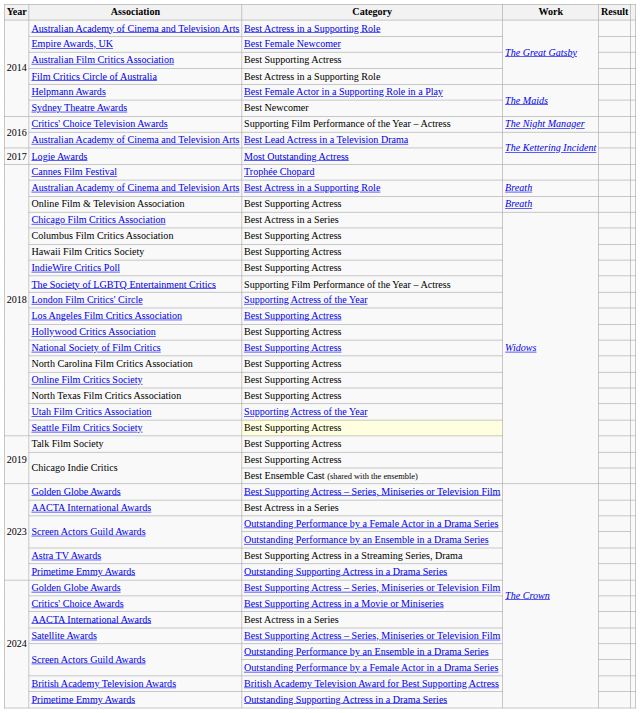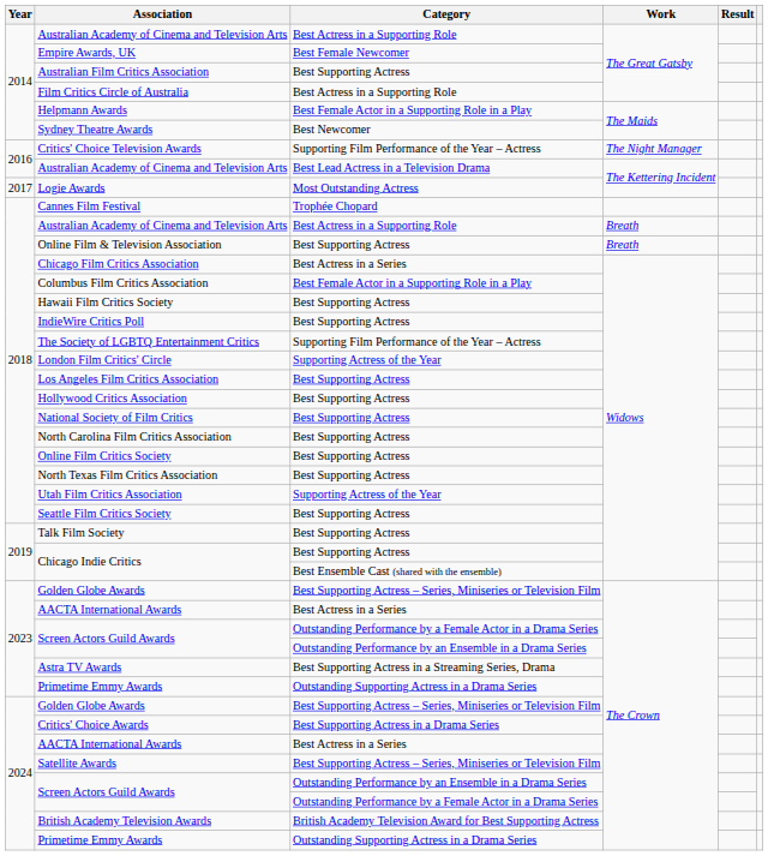 <table class="wikitable sortable">
 <tr>
 <th scope="col">Year</th>
 <th scope="col">Association</th>
 <th scope="col">Category</th>
 <th scope="col">Work</th>
 <th scope="col">Result</th>
 <th class="unsortable" scope="col"></th>
 </tr>
 <tr>
 <td rowspan="6">2014</td>
 <td><a href='#'>Australian Academy of Cinema and Television Arts</a></td>
 <td><a href='#'>Best Actress in a Supporting Role</a></td>
 <td rowspan="4"><em><a href='#'>The Great Gatsby</a></em></td>
 <td></td>
 <td style="text-align:center"></td>
 </tr>
 <tr>
 <td><a href='#'>Empire Awards, UK</a></td>
 <td><a href='#'>Best Female Newcomer</a></td>
 <td></td>
 <td style="text-align:center"></td>
 </tr>
 <tr>
 <td><a href='#'>Australian Film Critics Association</a></td>
 <td>Best Supporting Actress</td>
 <td></td>
 <td></td>
 </tr>
 <tr>
 <td><a href='#'>Film Critics Circle of Australia</a></td>
 <td>Best Actress in a Supporting Role</td>
 <td></td>
 <td></td>
 </tr>
 <tr>
 <td><a href='#'>Helpmann Awards</a></td>
 <td><a href='#'>Best Female Actor in a Supporting Role in a Play</a></td>
 <td rowspan="2"><em><a href='#'>The Maids</a></em></td>
 <td></td>
 <td></td>
 </tr>
 <tr>
 <td><a href='#'>Sydney Theatre Awards</a></td>
 <td>Best Newcomer</td>
 <td></td>
 <td style="text-align:center"></td>
 </tr>
 <tr>
 <td rowspan="2">2016</td>
 <td><a href='#'>Critics' Choice Television Awards</a></td>
 <td>Supporting Film Performance of the Year – Actress</td>
 <td><em><a href='#'>The Night Manager</a></em></td>
 <td></td>
 <td style="text-align:center"></td>
 </tr>
 <tr>
 <td><a href='#'>Australian Academy of Cinema and Television Arts</a></td>
 <td><a href='#'>Best Lead Actress in a Television Drama</a></td>
 <td rowspan="2"><em><a href='#'>The Kettering Incident</a></em></td>
 <td></td>
 <td></td>
 </tr>
 <tr>
 <td>2017</td>
 <td><a href='#'>Logie Awards</a></td>
 <td><a href='#'>Most Outstanding Actress</a></td>
 <td></td>
 <td></td>
 </tr>
 <tr>
 <td rowspan="17">2018</td>
 <td><a href='#'>Cannes Film Festival</a></td>
 <td><a href='#'>Trophée Chopard</a></td>
 <td></td>
 <td></td>
 <td style="text-align:center"></td>
 </tr>
 <tr>
 <td><a href='#'>Australian Academy of Cinema and Television Arts</a></td>
 <td><a href='#'>Best Actress in a Supporting Role</a></td>
 <td><em><a href='#'>Breath</a></em></td>
 <td></td>
 <td></td>
 </tr>
 <tr>
 <td>Online Film & Television Association</td>
 <td>Best Supporting Actress</td>
 <td><em><a href='#'>Breath</a></em></td>
 <td></td>
 <td></td>
 </tr>
 <tr>
 <td><a href='#'>Chicago Film Critics Association</a></td>
 <td>Best Actress in a Series</td>
 <td rowspan="17"><em><a href='#'>Widows</a></em></td>
 <td></td>
 <td></td>
 </tr>
 <tr>
 <td>Columbus Film Critics Association</td>
-<td>Best Supporting Actress</td>
+<td><a href='#'>Best Female Actor in a Supporting Role in a Play</a></td>
 <td></td>
 <td></td>
 </tr>
 <tr>
 <td>Hawaii Film Critics Society</td>
 <td>Best Supporting Actress</td>
 <td></td>
 <td></td>
 </tr>
 <tr>
 <td><a href='#'>IndieWire Critics Poll</a></td>
 <td>Best Supporting Actress</td>
 <td></td>
 <td></td>
 </tr>
 <tr>
 <td><a href='#'>The Society of LGBTQ Entertainment Critics</a></td>
 <td>Supporting Film Performance of the Year – Actress</td>
 <td></td>
 <td></td>
 </tr>
 <tr>
 <td><a href='#'>London Film Critics' Circle</a></td>
 <td><a href='#'>Supporting Actress of the Year</a></td>
 <td></td>
 <td></td>
 </tr>
 <tr>
 <td><a href='#'>Los Angeles Film Critics Association</a></td>
 <td><a href='#'>Best Supporting Actress</a></td>
 <td></td>
 <td></td>
 </tr>
 <tr>
 <td><a href='#'>Hollywood Critics Association</a></td>
 <td>Best Supporting Actress</td>
 <td></td>
 <td></td>
 </tr>
 <tr>
 <td><a href='#'>National Society of Film Critics</a></td>
 <td><a href='#'>Best Supporting Actress</a></td>
 <td></td>
 <td></td>
 </tr>
 <tr>
 <td>North Carolina Film Critics Association</td>
 <td>Best Supporting Actress</td>
 <td></td>
 <td></td>
 </tr>
 <tr>
 <td><a href='#'>Online Film Critics Society</a></td>
 <td>Best Supporting Actress</td>
 <td></td>
 <td></td>
 </tr>
 <tr>
 <td>North Texas Film Critics Association</td>
 <td>Best Supporting Actress</td>
 <td></td>
 <td></td>
 </tr>
 <tr>
 <td><a href='#'>Utah Film Critics Association</a></td>
 <td><a href='#'>Supporting Actress of the Year</a></td>
 <td></td>
 <td></td>
 </tr>
 <tr>
 <td><a href='#'>Seattle Film Critics Society</a></td>
-<td style="background: lightyellow;">Best Supporting Actress</td>
+<td>Best Supporting Actress</td>
 <td></td>
 <td></td>
 </tr>
 <tr>
 <td rowspan="3">2019</td>
 <td>Talk Film Society</td>
 <td>Best Supporting Actress</td>
 <td></td>
 <td></td>
 </tr>
 <tr>
 <td rowspan="2">Chicago Indie Critics</td>
 <td>Best Supporting Actress</td>
 <td></td>
 <td></td>
 </tr>
 <tr>
 <td>Best Ensemble Cast <small>(shared with the ensemble)</small></td>
 <td></td>
 <td></td>
 </tr>
 <tr>
 <td rowspan="6">2023</td>
 <td><a href='#'>Golden Globe Awards</a></td>
 <td><a href='#'>Best Supporting Actress – Series, Miniseries or Television Film</a></td>
 <td rowspan="14"><em><a href='#'>The Crown</a></em></td>
 <td></td>
 <td style="text-align:center"></td>
 </tr>
 <tr>
 <td><a href='#'>AACTA International Awards</a></td>
 <td>Best Actress in a Series</td>
 <td></td>
 <td style="text-align:center"></td>
 </tr>
 <tr>
 <td rowspan="2"><a href='#'>Screen Actors Guild Awards</a></td>
 <td><a href='#'>Outstanding Performance by a Female Actor in a Drama Series</a></td>
 <td></td>
 <td style="text-align:center" rowspan="2"></td>
 </tr>
 <tr>
 <td><a href='#'>Outstanding Performance by an Ensemble in a Drama Series</a></td>
 <td></td>
 </tr>
 <tr>
 <td><a href='#'>Astra TV Awards</a></td>
 <td>Best Supporting Actress in a Streaming Series, Drama</td>
 <td></td>
 <td align="center"></td>
 </tr>
 <tr>
 <td><a href='#'>Primetime Emmy Awards</a></td>
 <td><a href='#'>Outstanding Supporting Actress in a Drama Series</a></td>
 <td></td>
 <td style="text-align:center"></td>
 </tr>
 <tr>
 <td rowspan="8">2024</td>
 <td><a href='#'>Golden Globe Awards</a></td>
 <td><a href='#'>Best Supporting Actress – Series, Miniseries or Television Film</a></td>
 <td></td>
 <td style="text-align:center"></td>
 </tr>
 <tr>
 <td><a href='#'>Critics' Choice Awards</a></td>
-<td><a href='#'>Best Supporting Actress in a Movie or Miniseries</a></td>
+<td><a href='#'>Best Supporting Actress in a Drama Series</a></td>
 <td></td>
 <td style="text-align:center"></td>
 </tr>
 <tr>
 <td><a href='#'>AACTA International Awards</a></td>
 <td>Best Actress in a Series</td>
 <td></td>
 <td style="text-align:center"></td>
 </tr>
 <tr>
 <td><a href='#'>Satellite Awards</a></td>
 <td><a href='#'>Best Supporting Actress – Series, Miniseries or Television Film</a></td>
 <td></td>
 <td style="text-align:center"></td>
 </tr>
 <tr>
 <td rowspan="2"><a href='#'>Screen Actors Guild Awards</a></td>
 <td><a href='#'>Outstanding Performance by an Ensemble in a Drama Series</a></td>
 <td></td>
 <td rowspan="2" align="center"></td>
 </tr>
 <tr>
 <td><a href='#'>Outstanding Performance by a Female Actor in a Drama Series</a></td>
 <td></td>
 </tr>
 <tr>
 <td><a href='#'>British Academy Television Awards</a></td>
 <td><a href='#'>British Academy Television Award for Best Supporting Actress</a></td>
 <td></td>
 <td align="center"></td>
 </tr>
 <tr>
 <td><a href='#'>Primetime Emmy Awards</a></td>
 <td><a href='#'>Outstanding Supporting Actress in a Drama Series</a></td>
 <td></td>
 <td align="center"></td>
 </tr>
 </table>
